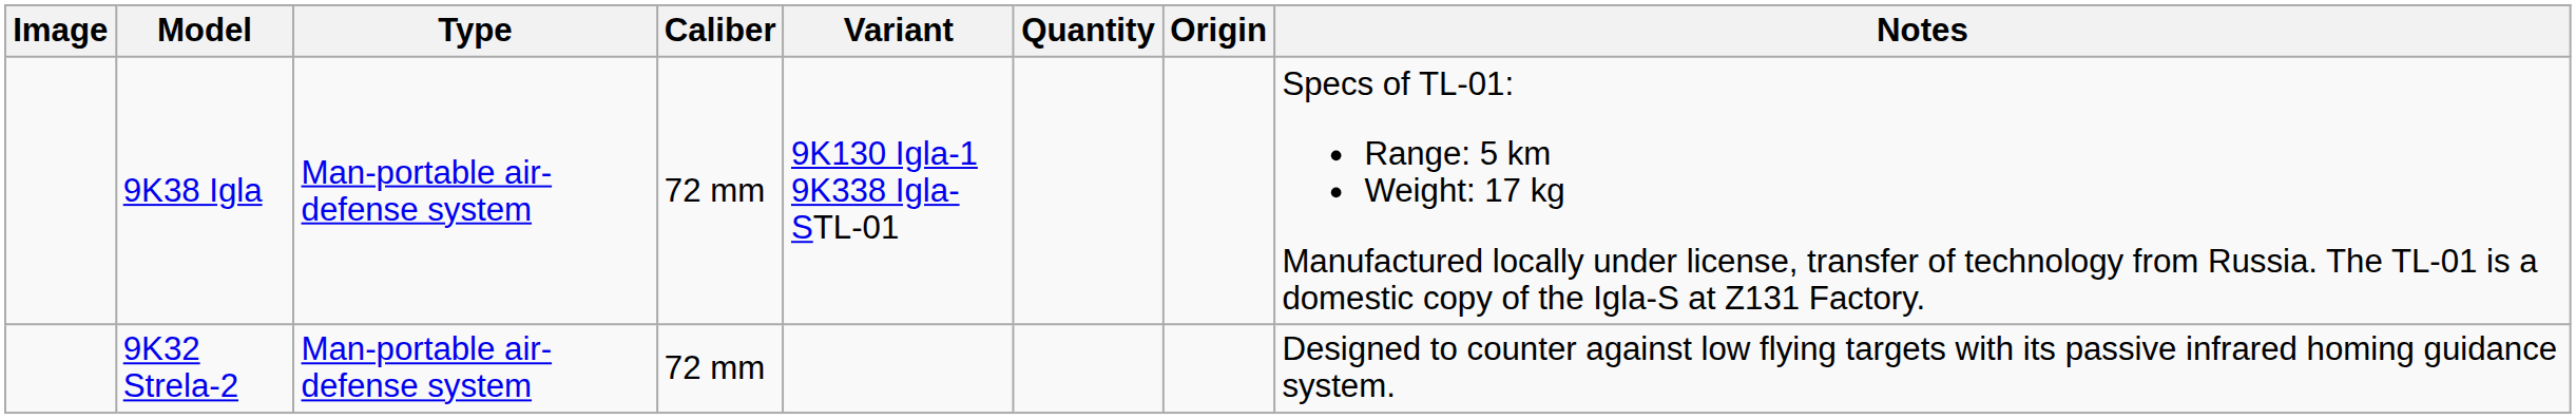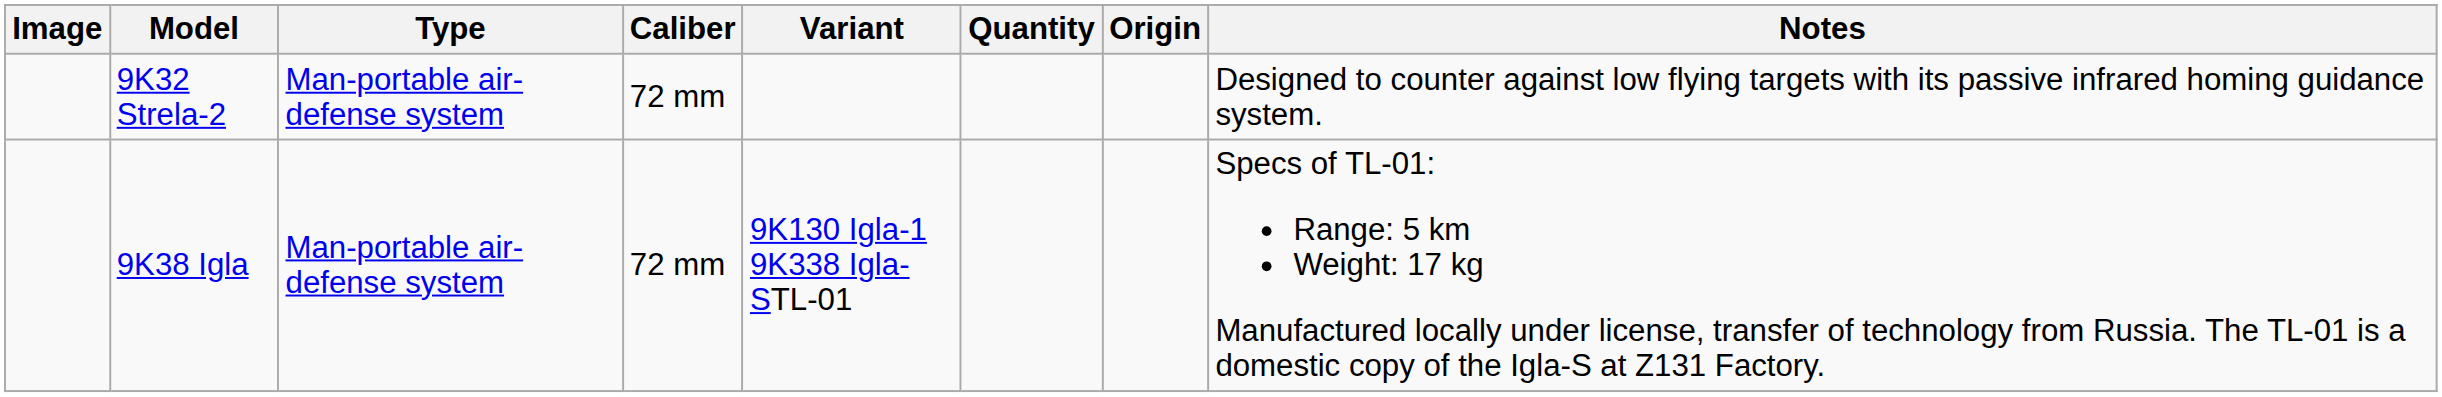 <table class="wikitable">
 <tr>
 <th>Image</th>
 <th>Model</th>
 <th>Type</th>
 <th>Caliber</th>
 <th>Variant</th>
 <th>Quantity</th>
 <th>Origin</th>
 <th>Notes</th>
 </tr>
 <tr>
 <td></td>
+<td><a href='#'>9K32 Strela-2</a></td>
+<td><a href='#'>Man-portable air-defense system</a></td>
+<td>72 mm</td>
+<td></td>
+<td></td>
+<td></td>
+<td>Designed to counter against low flying targets with its passive infrared homing guidance system.</td>
+</tr>
+<tr>
+<td></td>
 <td><a href='#'>9K38 Igla</a></td>
 <td><a href='#'>Man-portable air-defense system</a></td>
 <td>72 mm</td>
 <td><a href='#'>9K130 Igla-1</a><br><a href='#'>9K338 Igla-S</a>TL-01</td>
 <td></td>
 <td><br></td>
 <td>Specs of TL-01:<br><ul><li>Range: 5 km</li><li>Weight: 17 kg</li></ul>Manufactured locally under license, transfer of technology from Russia. The TL-01 is a domestic copy of the Igla-S at Z131 Factory.</td>
 </tr>
-<tr>
-<td></td>
-<td><a href='#'>9K32 Strela-2</a></td>
-<td><a href='#'>Man-portable air-defense system</a></td>
-<td>72 mm</td>
-<td></td>
-<td></td>
-<td></td>
-<td>Designed to counter against low flying targets with its passive infrared homing guidance system.</td>
-</tr>
 </table>
